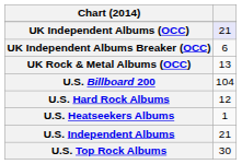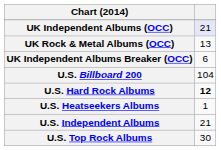 <table class="wikitable plainrowheaders sortable" style="text-align:center;">
 <tr>
 <th scope="col">Chart (2014)</th>
 <th scope="col"></th>
 </tr>
 <tr>
 </tr>
 <tr>
 </tr>
 <tr>
 </tr>
 <tr>
 </tr>
 <tr>
 </tr>
 <tr>
 </tr>
 <tr>
 <th scope="row">UK Independent Albums (<a href='#'>OCC</a>)</th>
 <td style="background: lavender;">21</td>
 </tr>
 <tr>
+<th scope="row">UK Rock & Metal Albums (<a href='#'>OCC</a>)</th>
+<td>13</td>
+</tr>
+<tr>
 <th scope="row">UK Independent Albums Breaker (<a href='#'>OCC</a>)</th>
 <td>6</td>
-</tr>
-<tr>
-<th scope="row">UK Rock & Metal Albums (<a href='#'>OCC</a>)</th>
-<td>13</td>
 </tr>
 <tr>
 <th scope="row">U.S. <a href='#'><em>Billboard</em> 200</a></th>
 <td style="text-align:center;">104</td>
 </tr>
 <tr>
 <th scope="row">U.S. <a href='#'>Hard Rock Albums</a></th>
-<td style="text-align:center;">12</td>
+<td style="text-align:center;"><strong>12</strong></td>
 </tr>
 <tr>
 <th scope="row">U.S. <a href='#'>Heatseekers Albums</a></th>
 <td style="text-align:center;">1</td>
 </tr>
 <tr>
 <th scope="row">U.S. <a href='#'>Independent Albums</a></th>
 <td style="text-align:center;">21</td>
 </tr>
 <tr>
 <th scope="row">U.S. <a href='#'>Top Rock Albums</a></th>
 <td style="text-align:center;">30</td>
 </tr>
 </table>
